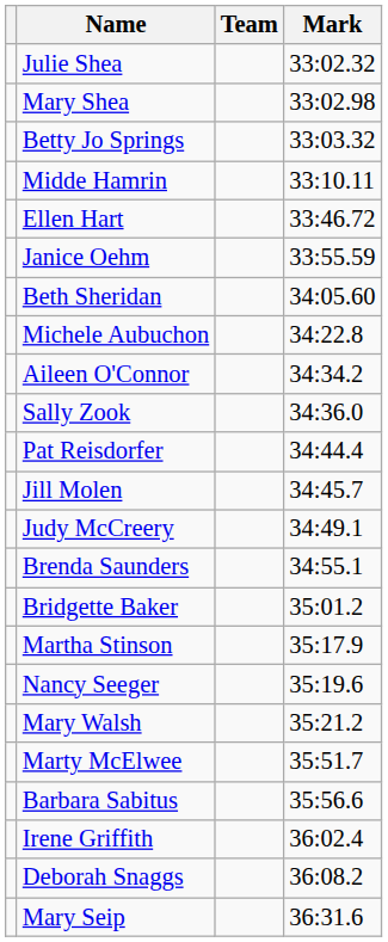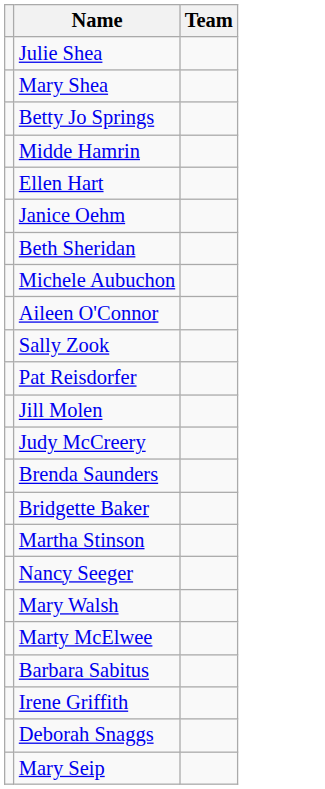 <table class=wikitable>
 <tr>
 <th></th>
 <th>Name</th>
 <th>Team</th>
-<th>Mark</th>
 </tr>
 <tr>
 <td></td>
 <td><a href='#'>Julie Shea</a></td>
 <td></td>
-<td>33:02.32</td>
 </tr>
 <tr>
 <td></td>
 <td><a href='#'>Mary Shea</a></td>
 <td></td>
-<td>33:02.98</td>
 </tr>
 <tr>
 <td></td>
 <td><a href='#'>Betty Jo Springs</a></td>
 <td></td>
-<td>33:03.32</td>
 </tr>
 <tr>
 <td></td>
 <td><a href='#'>Midde Hamrin</a></td>
 <td></td>
-<td>33:10.11 </td>
 </tr>
 <tr>
 <td></td>
 <td><a href='#'>Ellen Hart</a></td>
 <td></td>
-<td>33:46.72</td>
 </tr>
 <tr>
 <td></td>
 <td><a href='#'>Janice Oehm</a></td>
 <td></td>
-<td>33:55.59</td>
 </tr>
 <tr>
 <td></td>
 <td><a href='#'>Beth Sheridan</a></td>
 <td></td>
-<td>34:05.60</td>
 </tr>
 <tr>
 <td></td>
 <td><a href='#'>Michele Aubuchon</a></td>
 <td></td>
-<td>34:22.8</td>
 </tr>
 <tr>
 <td></td>
 <td><a href='#'>Aileen O'Connor</a></td>
 <td></td>
-<td>34:34.2</td>
 </tr>
 <tr>
 <td></td>
 <td><a href='#'>Sally Zook</a></td>
 <td></td>
-<td>34:36.0</td>
 </tr>
 <tr>
 <td></td>
 <td><a href='#'>Pat Reisdorfer</a></td>
 <td></td>
-<td>34:44.4</td>
 </tr>
 <tr>
 <td></td>
 <td><a href='#'>Jill Molen</a></td>
 <td></td>
-<td>34:45.7</td>
 </tr>
 <tr>
 <td></td>
 <td><a href='#'>Judy McCreery</a></td>
 <td></td>
-<td>34:49.1</td>
 </tr>
 <tr>
 <td></td>
 <td><a href='#'>Brenda Saunders</a></td>
 <td></td>
-<td>34:55.1</td>
 </tr>
 <tr>
 <td></td>
 <td><a href='#'>Bridgette Baker</a></td>
 <td></td>
-<td>35:01.2</td>
 </tr>
 <tr>
 <td></td>
 <td><a href='#'>Martha Stinson</a></td>
 <td></td>
-<td>35:17.9</td>
 </tr>
 <tr>
 <td></td>
 <td><a href='#'>Nancy Seeger</a></td>
 <td></td>
-<td>35:19.6</td>
 </tr>
 <tr>
 <td></td>
 <td><a href='#'>Mary Walsh</a></td>
 <td></td>
-<td>35:21.2</td>
 </tr>
 <tr>
 <td></td>
 <td><a href='#'>Marty McElwee</a></td>
 <td></td>
-<td>35:51.7</td>
 </tr>
 <tr>
 <td></td>
 <td><a href='#'>Barbara Sabitus</a></td>
 <td></td>
-<td>35:56.6</td>
 </tr>
 <tr>
 <td></td>
 <td><a href='#'>Irene Griffith</a></td>
 <td></td>
-<td>36:02.4</td>
 </tr>
 <tr>
 <td></td>
 <td><a href='#'>Deborah Snaggs</a></td>
 <td></td>
-<td>36:08.2</td>
 </tr>
 <tr>
 <td></td>
 <td><a href='#'>Mary Seip</a></td>
 <td></td>
-<td>36:31.6</td>
 </tr>
 </table>
